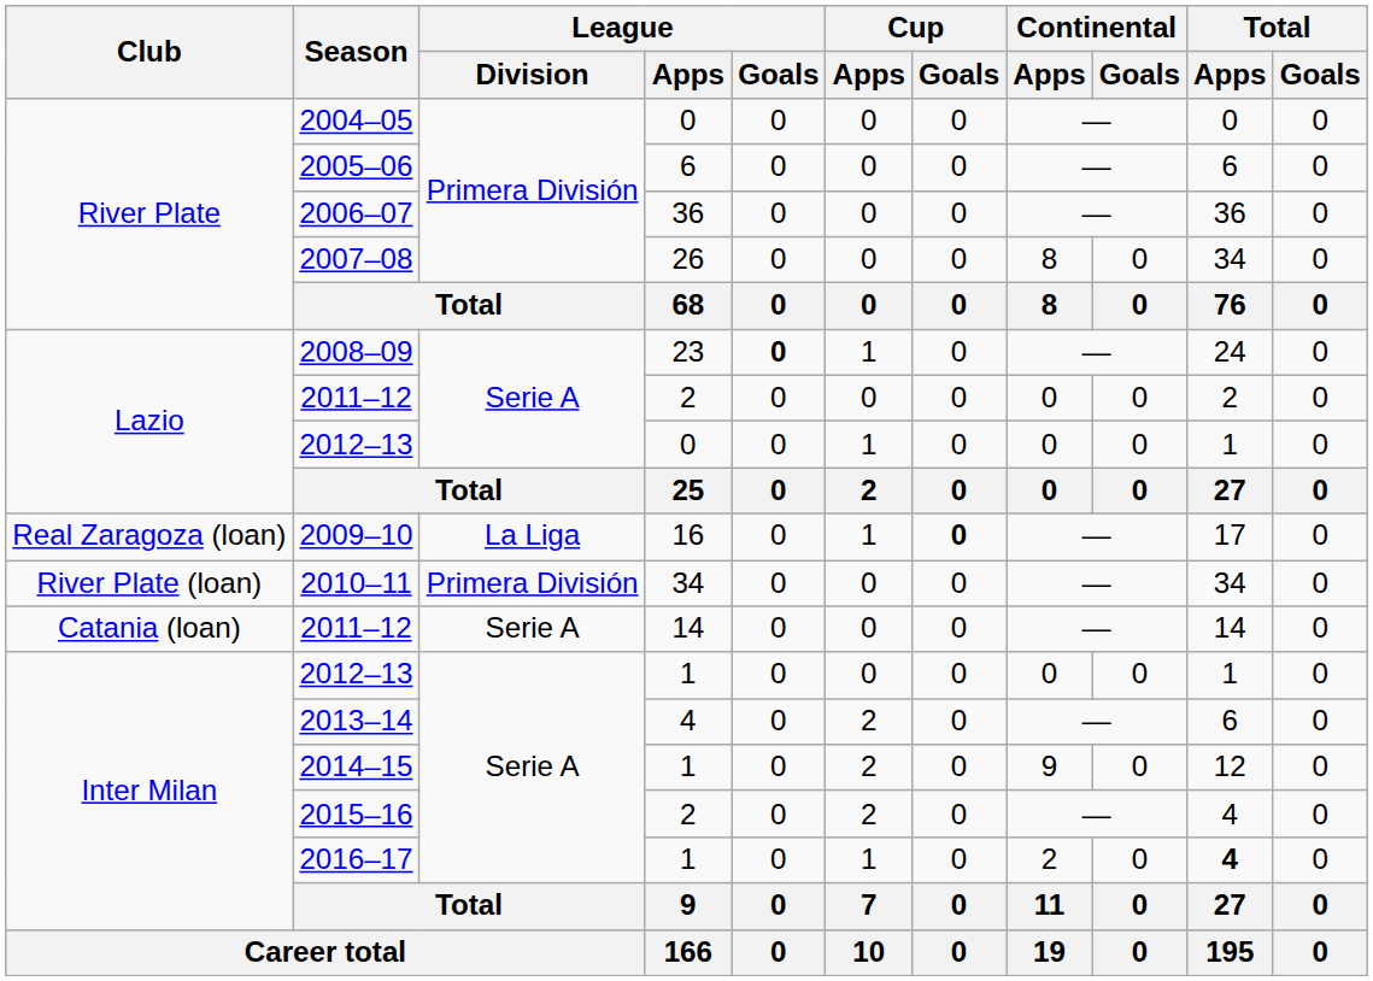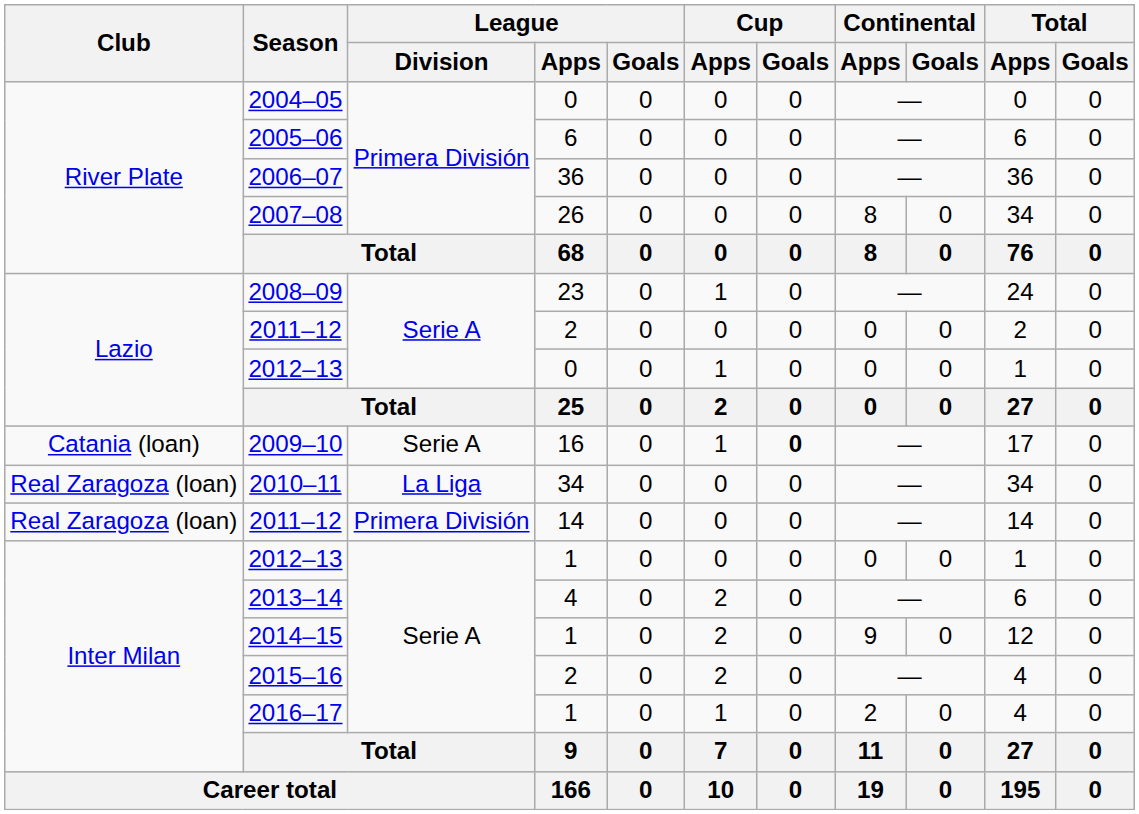 <table class="wikitable" style="text-align:center">
 <tr>
 <th rowspan="2">Club</th>
 <th rowspan="2">Season</th>
 <th colspan="3">League</th>
 <th colspan="2">Cup</th>
 <th colspan="2">Continental</th>
 <th colspan="2">Total</th>
 </tr>
 <tr>
 <th>Division</th>
 <th>Apps</th>
 <th>Goals</th>
 <th>Apps</th>
 <th>Goals</th>
 <th>Apps</th>
 <th>Goals</th>
 <th>Apps</th>
 <th>Goals</th>
 </tr>
 <tr>
 <td rowspan="5"><a href='#'>River Plate</a></td>
 <td><a href='#'>2004–05</a></td>
 <td rowspan="4"><a href='#'>Primera División</a></td>
 <td>0</td>
 <td>0</td>
 <td>0</td>
 <td>0</td>
 <td colspan="2">—</td>
 <td>0</td>
 <td>0</td>
 </tr>
 <tr>
 <td><a href='#'>2005–06</a></td>
 <td>6</td>
 <td>0</td>
 <td>0</td>
 <td>0</td>
 <td colspan="2">—</td>
 <td>6</td>
 <td>0</td>
 </tr>
 <tr>
 <td><a href='#'>2006–07</a></td>
 <td>36</td>
 <td>0</td>
 <td>0</td>
 <td>0</td>
 <td colspan="2">—</td>
 <td>36</td>
 <td>0</td>
 </tr>
 <tr>
 <td><a href='#'>2007–08</a></td>
 <td>26</td>
 <td>0</td>
 <td>0</td>
 <td>0</td>
 <td>8</td>
 <td>0</td>
 <td>34</td>
 <td>0</td>
 </tr>
 <tr>
 <th colspan="2">Total</th>
 <th>68</th>
 <th>0</th>
 <th>0</th>
 <th>0</th>
 <th>8</th>
 <th>0</th>
 <th>76</th>
 <th>0</th>
 </tr>
 <tr>
 <td rowspan="4"><a href='#'>Lazio</a></td>
 <td><a href='#'>2008–09</a></td>
 <td rowspan="3"><a href='#'>Serie A</a></td>
 <td>23</td>
-<td><strong>0</strong></td>
+<td>0</td>
 <td>1</td>
 <td>0</td>
 <td colspan="2">—</td>
 <td>24</td>
 <td>0</td>
 </tr>
 <tr>
 <td><a href='#'>2011–12</a></td>
 <td>2</td>
 <td>0</td>
 <td>0</td>
 <td>0</td>
 <td>0</td>
 <td>0</td>
 <td>2</td>
 <td>0</td>
 </tr>
 <tr>
 <td><a href='#'>2012–13</a></td>
 <td>0</td>
 <td>0</td>
 <td>1</td>
 <td>0</td>
 <td>0</td>
 <td>0</td>
 <td>1</td>
 <td>0</td>
 </tr>
 <tr>
 <th colspan="2">Total</th>
 <th>25</th>
 <th>0</th>
 <th>2</th>
 <th>0</th>
 <th>0</th>
 <th>0</th>
 <th>27</th>
 <th>0</th>
 </tr>
 <tr>
-<td><a href='#'>Real Zaragoza</a> (loan)</td>
+<td><a href='#'>Catania</a> (loan)</td>
 <td><a href='#'>2009–10</a></td>
-<td><a href='#'>La Liga</a></td>
+<td>Serie A</td>
 <td>16</td>
 <td>0</td>
 <td>1</td>
 <td><strong>0</strong></td>
 <td colspan="2">—</td>
 <td>17</td>
 <td>0</td>
 </tr>
 <tr>
-<td><a href='#'>River Plate</a> (loan)</td>
+<td><a href='#'>Real Zaragoza</a> (loan)</td>
 <td><a href='#'>2010–11</a></td>
-<td><a href='#'>Primera División</a></td>
+<td><a href='#'>La Liga</a></td>
 <td>34</td>
 <td>0</td>
 <td>0</td>
 <td>0</td>
 <td colspan="2">—</td>
 <td>34</td>
 <td>0</td>
 </tr>
 <tr>
-<td><a href='#'>Catania</a> (loan)</td>
+<td><a href='#'>Real Zaragoza</a> (loan)</td>
 <td><a href='#'>2011–12</a></td>
-<td>Serie A</td>
+<td><a href='#'>Primera División</a></td>
 <td>14</td>
 <td>0</td>
 <td>0</td>
 <td>0</td>
 <td colspan="2">—</td>
 <td>14</td>
 <td>0</td>
 </tr>
 <tr>
 <td rowspan="6"><a href='#'>Inter Milan</a></td>
 <td><a href='#'>2012–13</a></td>
 <td rowspan="5">Serie A</td>
 <td>1</td>
 <td>0</td>
 <td>0</td>
 <td>0</td>
 <td>0</td>
 <td>0</td>
 <td>1</td>
 <td>0</td>
 </tr>
 <tr>
 <td><a href='#'>2013–14</a></td>
 <td>4</td>
 <td>0</td>
 <td>2</td>
 <td>0</td>
 <td colspan="2">—</td>
 <td>6</td>
 <td>0</td>
 </tr>
 <tr>
 <td><a href='#'>2014–15</a></td>
 <td>1</td>
 <td>0</td>
 <td>2</td>
 <td>0</td>
 <td>9</td>
 <td>0</td>
 <td>12</td>
 <td>0</td>
 </tr>
 <tr>
 <td><a href='#'>2015–16</a></td>
 <td>2</td>
 <td>0</td>
 <td>2</td>
 <td>0</td>
 <td colspan="2">—</td>
 <td>4</td>
 <td>0</td>
 </tr>
 <tr>
 <td><a href='#'>2016–17</a></td>
 <td>1</td>
 <td>0</td>
 <td>1</td>
 <td>0</td>
 <td>2</td>
 <td>0</td>
-<td><strong>4</strong></td>
+<td>4</td>
 <td>0</td>
 </tr>
 <tr>
 <th colspan="2">Total</th>
 <th>9</th>
 <th>0</th>
 <th>7</th>
 <th>0</th>
 <th>11</th>
 <th>0</th>
 <th>27</th>
 <th>0</th>
 </tr>
 <tr>
 <th colspan="3">Career total</th>
 <th>166</th>
 <th>0</th>
 <th>10</th>
 <th>0</th>
 <th>19</th>
 <th>0</th>
 <th>195</th>
 <th>0</th>
 </tr>
 </table>
